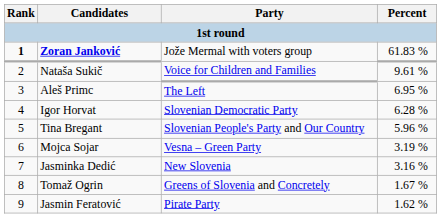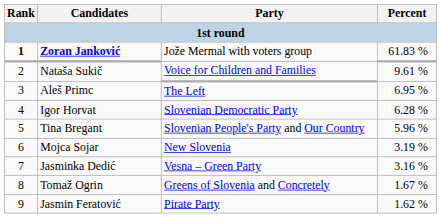 <table class="wikitable">
 <tr>
 <th width=37>Rank</th>
 <th width=160>Candidates</th>
 <th width=285>Party</th>
 <th width=72>Percent</th>
 </tr>
 <tr>
 <td bgcolor=#BCD4E6 colspan=4 align=center><strong>1st round</strong></td>
 </tr>
 <tr>
 <td align=center><strong>1</strong></td>
 <td><strong><a href='#'>Zoran Janković</a></strong> </td>
 <td>Jože Mermal with voters group</td>
 <td align=right>61.83 %  </td>
 </tr>
 <tr>
 <td style="border-top-width:3px" align=center>2</td>
 <td style="border-top-width:3px">Nataša Sukič</td>
 <td><a href='#'>Voice for Children and Families</a></td>
 <td style="border-top-width:3px" align=right>9.61 %  </td>
 </tr>
 <tr>
 <td align=center>3</td>
 <td>Aleš Primc</td>
 <td style="border-top-width:3px"><a href='#'>The Left</a></td>
 <td align=right>6.95 %  </td>
 </tr>
 <tr>
 <td align=center>4</td>
 <td>Igor Horvat</td>
 <td><a href='#'>Slovenian Democratic Party</a></td>
 <td align=right>6.28 %  </td>
 </tr>
 <tr>
 <td align=center>5</td>
 <td>Tina Bregant</td>
 <td><a href='#'>Slovenian People's Party</a> and <a href='#'>Our Country</a></td>
 <td align=right>5.96 %  </td>
 </tr>
 <tr>
 <td align=center>6</td>
 <td>Mojca Sojar</td>
-<td><a href='#'>Vesna – Green Party</a></td>
+<td><a href='#'>New Slovenia</a></td>
 <td align=right>3.19 %  </td>
 </tr>
 <tr>
 <td align=center>7</td>
 <td>Jasminka Dedić</td>
-<td><a href='#'>New Slovenia</a></td>
+<td><a href='#'>Vesna – Green Party</a></td>
 <td align=right>3.16 %  </td>
 </tr>
 <tr>
 <td align=center>8</td>
 <td>Tomaž Ogrin</td>
 <td><a href='#'>Greens of Slovenia</a> and <a href='#'>Concretely</a></td>
 <td align=right>1.67 %  </td>
 </tr>
 <tr>
 <td align=center>9</td>
 <td>Jasmin Feratović</td>
 <td><a href='#'>Pirate Party</a></td>
 <td align=right>1.62 %  </td>
 </tr>
 </table>
